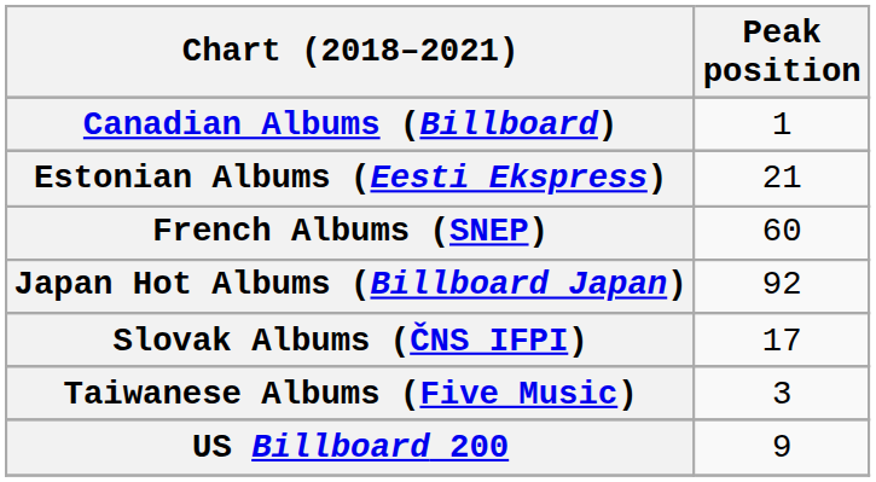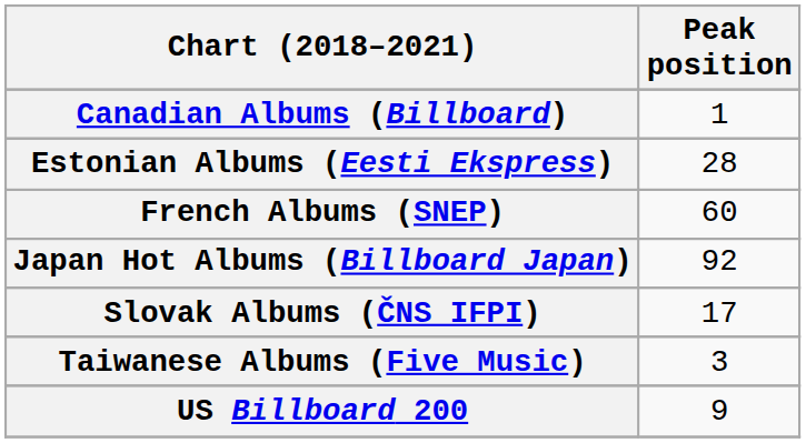 <table class="wikitable sortable plainrowheaders" style="text-align:center">
 <tr>
 <th scope="col">Chart (2018–2021)</th>
 <th scope="col">Peak<br> position</th>
 </tr>
 <tr>
 </tr>
 <tr>
 </tr>
 <tr>
 </tr>
 <tr>
 </tr>
 <tr>
 <th scope="row"><a href='#'>Canadian Albums</a> (<em><a href='#'>Billboard</a></em>)</th>
 <td>1</td>
 </tr>
 <tr>
 </tr>
 <tr>
 </tr>
 <tr>
 </tr>
 <tr>
 <th scope="row">Estonian Albums (<em><a href='#'>Eesti Ekspress</a></em>)</th>
-<td>21</td>
+<td>28</td>
 </tr>
 <tr>
 </tr>
 <tr>
 <th scope="row">French Albums (<a href='#'>SNEP</a>)</th>
 <td>60</td>
 </tr>
 <tr>
 </tr>
 <tr>
 </tr>
 <tr>
 </tr>
 <tr>
 </tr>
 <tr>
 </tr>
 <tr>
 <th scope="row">Japan Hot Albums (<em><a href='#'>Billboard Japan</a></em>)</th>
 <td>92</td>
 </tr>
 <tr>
 </tr>
 <tr>
 </tr>
 <tr>
 </tr>
 <tr>
 </tr>
 <tr>
 </tr>
 <tr>
 <th scope="row">Slovak Albums (<a href='#'>ČNS IFPI</a>)</th>
 <td>17</td>
 </tr>
 <tr>
 </tr>
 <tr>
 </tr>
 <tr>
 </tr>
 <tr>
 <th scope="row">Taiwanese Albums (<a href='#'>Five Music</a>)</th>
 <td>3</td>
 </tr>
 <tr>
 </tr>
 <tr>
 <th scope="row">US <a href='#'><em>Billboard</em> 200</a></th>
 <td>9</td>
 </tr>
 <tr>
 </tr>
 </table>
